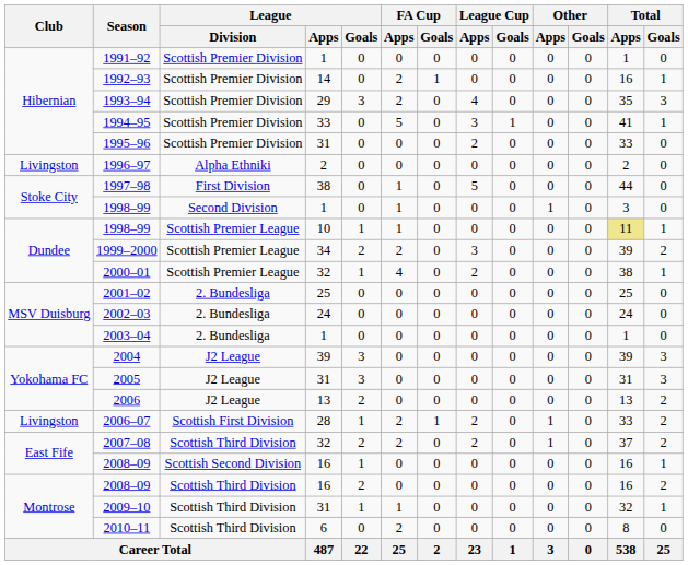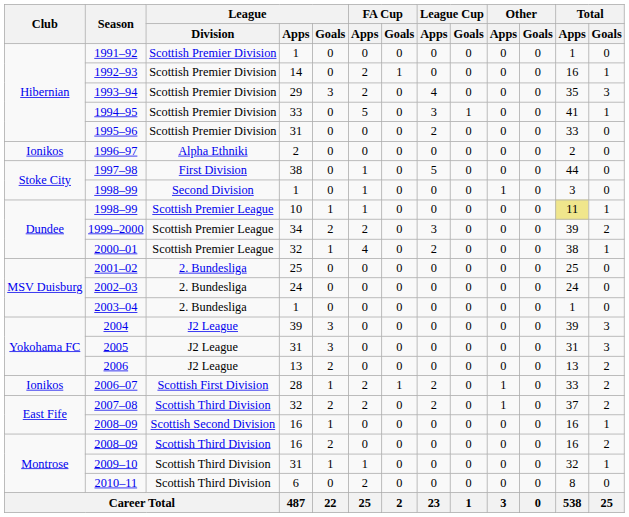 <table class="wikitable" style="text-align: center;">
 <tr>
 <th rowspan="2">Club</th>
 <th rowspan="2">Season</th>
 <th colspan="3">League</th>
 <th colspan="2">FA Cup</th>
 <th colspan="2">League Cup</th>
 <th colspan="2">Other</th>
 <th colspan="2">Total</th>
 </tr>
 <tr>
 <th>Division</th>
 <th>Apps</th>
 <th>Goals</th>
 <th>Apps</th>
 <th>Goals</th>
 <th>Apps</th>
 <th>Goals</th>
 <th>Apps</th>
 <th>Goals</th>
 <th>Apps</th>
 <th>Goals</th>
 </tr>
 <tr>
 <td rowspan="5"><a href='#'>Hibernian</a></td>
 <td><a href='#'>1991–92</a></td>
 <td><a href='#'>Scottish Premier Division</a></td>
 <td>1</td>
 <td>0</td>
 <td>0</td>
 <td>0</td>
 <td>0</td>
 <td>0</td>
 <td>0</td>
 <td>0</td>
 <td>1</td>
 <td>0</td>
 </tr>
 <tr>
 <td><a href='#'>1992–93</a></td>
 <td>Scottish Premier Division</td>
 <td>14</td>
 <td>0</td>
 <td>2</td>
 <td>1</td>
 <td>0</td>
 <td>0</td>
 <td>0</td>
 <td>0</td>
 <td>16</td>
 <td>1</td>
 </tr>
 <tr>
 <td><a href='#'>1993–94</a></td>
 <td>Scottish Premier Division</td>
 <td>29</td>
 <td>3</td>
 <td>2</td>
 <td>0</td>
 <td>4</td>
 <td>0</td>
 <td>0</td>
 <td>0</td>
 <td>35</td>
 <td>3</td>
 </tr>
 <tr>
 <td><a href='#'>1994–95</a></td>
 <td>Scottish Premier Division</td>
 <td>33</td>
 <td>0</td>
 <td>5</td>
 <td>0</td>
 <td>3</td>
 <td>1</td>
 <td>0</td>
 <td>0</td>
 <td>41</td>
 <td>1</td>
 </tr>
 <tr>
 <td><a href='#'>1995–96</a></td>
 <td>Scottish Premier Division</td>
 <td>31</td>
 <td>0</td>
 <td>0</td>
 <td>0</td>
 <td>2</td>
 <td>0</td>
 <td>0</td>
 <td>0</td>
 <td>33</td>
 <td>0</td>
 </tr>
 <tr>
-<td><a href='#'>Livingston</a></td>
+<td><a href='#'>Ionikos</a></td>
 <td><a href='#'>1996–97</a></td>
 <td><a href='#'>Alpha Ethniki</a></td>
 <td>2</td>
 <td>0</td>
 <td>0</td>
 <td>0</td>
 <td>0</td>
 <td>0</td>
 <td>0</td>
 <td>0</td>
 <td>2</td>
 <td>0</td>
 </tr>
 <tr>
 <td rowspan="2"><a href='#'>Stoke City</a></td>
 <td><a href='#'>1997–98</a></td>
 <td><a href='#'>First Division</a></td>
 <td>38</td>
 <td>0</td>
 <td>1</td>
 <td>0</td>
 <td>5</td>
 <td>0</td>
 <td>0</td>
 <td>0</td>
 <td>44</td>
 <td>0</td>
 </tr>
 <tr>
 <td><a href='#'>1998–99</a></td>
 <td><a href='#'>Second Division</a></td>
 <td>1</td>
 <td>0</td>
 <td>1</td>
 <td>0</td>
 <td>0</td>
 <td>0</td>
 <td>1</td>
 <td>0</td>
 <td>3</td>
 <td>0</td>
 </tr>
 <tr>
 <td rowspan="3"><a href='#'>Dundee</a></td>
 <td><a href='#'>1998–99</a></td>
 <td><a href='#'>Scottish Premier League</a></td>
 <td>10</td>
 <td>1</td>
 <td>1</td>
 <td>0</td>
 <td>0</td>
 <td>0</td>
 <td>0</td>
 <td>0</td>
 <td style="background: khaki;">11</td>
 <td>1</td>
 </tr>
 <tr>
 <td><a href='#'>1999–2000</a></td>
 <td>Scottish Premier League</td>
 <td>34</td>
 <td>2</td>
 <td>2</td>
 <td>0</td>
 <td>3</td>
 <td>0</td>
 <td>0</td>
 <td>0</td>
 <td>39</td>
 <td>2</td>
 </tr>
 <tr>
 <td><a href='#'>2000–01</a></td>
 <td>Scottish Premier League</td>
 <td>32</td>
 <td>1</td>
 <td>4</td>
 <td>0</td>
 <td>2</td>
 <td>0</td>
 <td>0</td>
 <td>0</td>
 <td>38</td>
 <td>1</td>
 </tr>
 <tr>
 <td rowspan="3"><a href='#'>MSV Duisburg</a></td>
 <td><a href='#'>2001–02</a></td>
 <td><a href='#'>2. Bundesliga</a></td>
 <td>25</td>
 <td>0</td>
 <td>0</td>
 <td>0</td>
 <td>0</td>
 <td>0</td>
 <td>0</td>
 <td>0</td>
 <td>25</td>
 <td>0</td>
 </tr>
 <tr>
 <td><a href='#'>2002–03</a></td>
 <td>2. Bundesliga</td>
 <td>24</td>
 <td>0</td>
 <td>0</td>
 <td>0</td>
 <td>0</td>
 <td>0</td>
 <td>0</td>
 <td>0</td>
 <td>24</td>
 <td>0</td>
 </tr>
 <tr>
 <td><a href='#'>2003–04</a></td>
 <td>2. Bundesliga</td>
 <td>1</td>
 <td>0</td>
 <td>0</td>
 <td>0</td>
 <td>0</td>
 <td>0</td>
 <td>0</td>
 <td>0</td>
 <td>1</td>
 <td>0</td>
 </tr>
 <tr>
 <td rowspan="3"><a href='#'>Yokohama FC</a></td>
 <td><a href='#'>2004</a></td>
 <td><a href='#'>J2 League</a></td>
 <td>39</td>
 <td>3</td>
 <td>0</td>
 <td>0</td>
 <td>0</td>
 <td>0</td>
 <td>0</td>
 <td>0</td>
 <td>39</td>
 <td>3</td>
 </tr>
 <tr>
 <td><a href='#'>2005</a></td>
 <td>J2 League</td>
 <td>31</td>
 <td>3</td>
 <td>0</td>
 <td>0</td>
 <td>0</td>
 <td>0</td>
 <td>0</td>
 <td>0</td>
 <td>31</td>
 <td>3</td>
 </tr>
 <tr>
 <td><a href='#'>2006</a></td>
 <td>J2 League</td>
 <td>13</td>
 <td>2</td>
 <td>0</td>
 <td>0</td>
 <td>0</td>
 <td>0</td>
 <td>0</td>
 <td>0</td>
 <td>13</td>
 <td>2</td>
 </tr>
 <tr>
-<td><a href='#'>Livingston</a></td>
+<td><a href='#'>Ionikos</a></td>
 <td><a href='#'>2006–07</a></td>
 <td><a href='#'>Scottish First Division</a></td>
 <td>28</td>
 <td>1</td>
 <td>2</td>
 <td>1</td>
 <td>2</td>
 <td>0</td>
 <td>1</td>
 <td>0</td>
 <td>33</td>
 <td>2</td>
 </tr>
 <tr>
 <td rowspan="2"><a href='#'>East Fife</a></td>
 <td><a href='#'>2007–08</a></td>
 <td><a href='#'>Scottish Third Division</a></td>
 <td>32</td>
 <td>2</td>
 <td>2</td>
 <td>0</td>
 <td>2</td>
 <td>0</td>
 <td>1</td>
 <td>0</td>
 <td>37</td>
 <td>2</td>
 </tr>
 <tr>
 <td><a href='#'>2008–09</a></td>
 <td><a href='#'>Scottish Second Division</a></td>
 <td>16</td>
 <td>1</td>
 <td>0</td>
 <td>0</td>
 <td>0</td>
 <td>0</td>
 <td>0</td>
 <td>0</td>
 <td>16</td>
 <td>1</td>
 </tr>
 <tr>
 <td rowspan="3"><a href='#'>Montrose</a></td>
 <td><a href='#'>2008–09</a></td>
 <td><a href='#'>Scottish Third Division</a></td>
 <td>16</td>
 <td>2</td>
 <td>0</td>
 <td>0</td>
 <td>0</td>
 <td>0</td>
 <td>0</td>
 <td>0</td>
 <td>16</td>
 <td>2</td>
 </tr>
 <tr>
 <td><a href='#'>2009–10</a></td>
 <td>Scottish Third Division</td>
 <td>31</td>
 <td>1</td>
 <td>1</td>
 <td>0</td>
 <td>0</td>
 <td>0</td>
 <td>0</td>
 <td>0</td>
 <td>32</td>
 <td>1</td>
 </tr>
 <tr>
 <td><a href='#'>2010–11</a></td>
 <td>Scottish Third Division</td>
 <td>6</td>
 <td>0</td>
 <td>2</td>
 <td>0</td>
 <td>0</td>
 <td>0</td>
 <td>0</td>
 <td>0</td>
 <td>8</td>
 <td>0</td>
 </tr>
 <tr>
 <th colspan="3">Career Total</th>
 <th>487</th>
 <th>22</th>
 <th>25</th>
 <th>2</th>
 <th>23</th>
 <th>1</th>
 <th>3</th>
 <th>0</th>
 <th>538</th>
 <th>25</th>
 </tr>
 </table>
